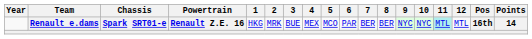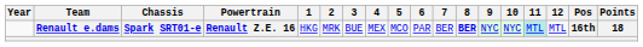 <table class="wikitable" style="text-align:center; font-size:85%">
 <tr>
 <th>Year</th>
 <th>Team</th>
 <th>Chassis</th>
 <th>Powertrain</th>
 <th>1</th>
 <th>2</th>
 <th>3</th>
 <th>4</th>
 <th>5</th>
 <th>6</th>
 <th>7</th>
 <th>8</th>
 <th>9</th>
 <th>10</th>
 <th>11</th>
 <th>12</th>
 <th>Pos</th>
 <th>Points</th>
 </tr>
 <tr>
 <td></td>
 <th nowrap><a href='#'>Renault e.dams</a></th>
 <th nowrap><a href='#'>Spark</a> <a href='#'>SRT01-e</a></th>
 <th nowrap><a href='#'>Renault</a> Z.E. 16</th>
 <td><a href='#'>HKG</a></td>
 <td><a href='#'>MRK</a></td>
 <td><a href='#'>BUE</a></td>
 <td><a href='#'>MEX</a></td>
 <td><a href='#'>MCO</a></td>
 <td><a href='#'>PAR</a></td>
 <td><a href='#'>BER</a></td>
-<td><a href='#'>BER</a></td>
+<td><strong><a href='#'>BER</a></strong></td>
 <td style="background:#DFFFDF;"><a href='#'>NYC</a><br></td>
 <td style="background:#DFFFDF;"><a href='#'>NYC</a><br></td>
 <td style="background: paleturquoise;"><a href='#'>MTL</a></td>
 <td><a href='#'>MTL</a></td>
 <th>16th</th>
-<th>14</th>
+<th>18</th>
 </tr>
 <tr>
 <th colspan="18"></th>
 </tr>
 </table>
